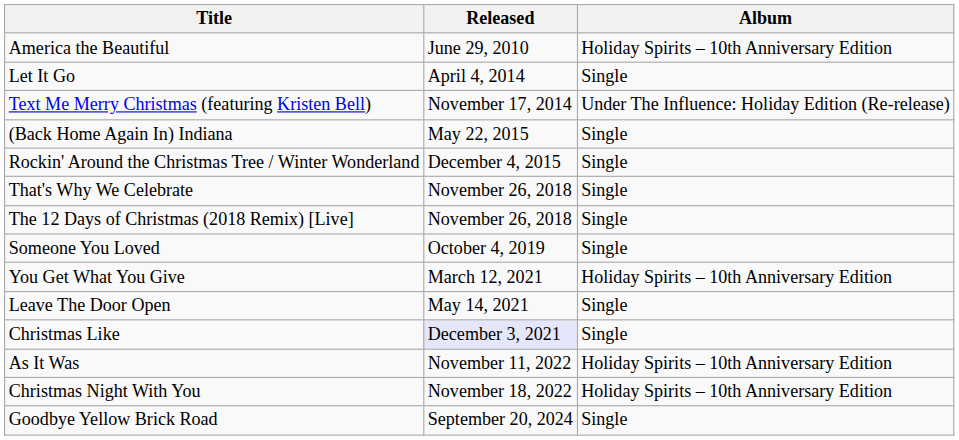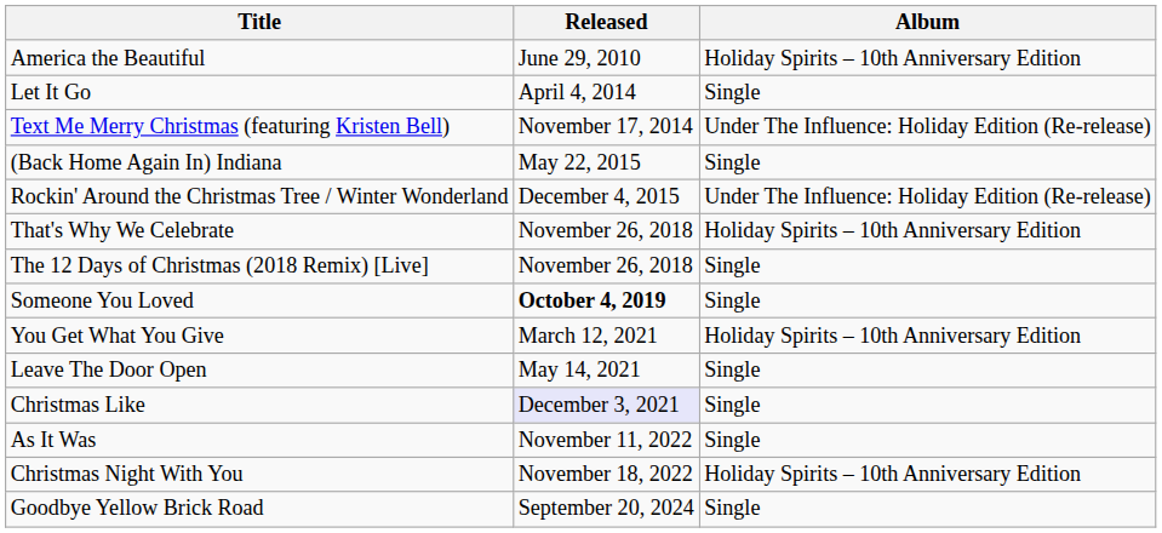 <table class="wikitable">
 <tr>
 <th>Title</th>
 <th>Released</th>
 <th>Album</th>
 </tr>
 <tr>
 <td>America the Beautiful</td>
 <td>June 29, 2010</td>
 <td>Holiday Spirits – 10th Anniversary Edition</td>
 </tr>
 <tr>
 <td>Let It Go</td>
 <td>April 4, 2014</td>
 <td>Single</td>
 </tr>
 <tr>
 <td><a href='#'>Text Me Merry Christmas</a> (featuring <a href='#'>Kristen Bell</a>)</td>
 <td>November 17, 2014</td>
 <td>Under The Influence: Holiday Edition (Re-release)</td>
 </tr>
 <tr>
 <td>(Back Home Again In) Indiana</td>
 <td>May 22, 2015</td>
 <td>Single</td>
 </tr>
 <tr>
 <td>Rockin' Around the Christmas Tree / Winter Wonderland</td>
 <td>December 4, 2015</td>
-<td>Single</td>
+<td>Under The Influence: Holiday Edition (Re-release)</td>
 </tr>
 <tr>
 <td>That's Why We Celebrate</td>
 <td>November 26, 2018</td>
-<td>Single</td>
+<td>Holiday Spirits – 10th Anniversary Edition</td>
 </tr>
 <tr>
 <td>The 12 Days of Christmas (2018 Remix) [Live]</td>
 <td>November 26, 2018</td>
 <td>Single</td>
 </tr>
 <tr>
 <td>Someone You Loved</td>
-<td>October 4, 2019</td>
+<td><strong>October 4, 2019</strong></td>
 <td>Single</td>
 </tr>
 <tr>
 <td>You Get What You Give</td>
 <td>March 12, 2021</td>
 <td>Holiday Spirits – 10th Anniversary Edition</td>
 </tr>
 <tr>
 <td>Leave The Door Open</td>
 <td>May 14, 2021</td>
 <td>Single</td>
 </tr>
 <tr>
 <td>Christmas Like</td>
 <td style="background: lavender;">December 3, 2021</td>
 <td>Single</td>
 </tr>
 <tr>
 <td>As It Was</td>
 <td>November 11, 2022</td>
-<td>Holiday Spirits – 10th Anniversary Edition</td>
+<td>Single</td>
 </tr>
 <tr>
 <td>Christmas Night With You</td>
 <td>November 18, 2022</td>
 <td>Holiday Spirits – 10th Anniversary Edition</td>
 </tr>
 <tr>
 <td>Goodbye Yellow Brick Road</td>
 <td>September 20, 2024</td>
 <td>Single</td>
 </tr>
 </table>
